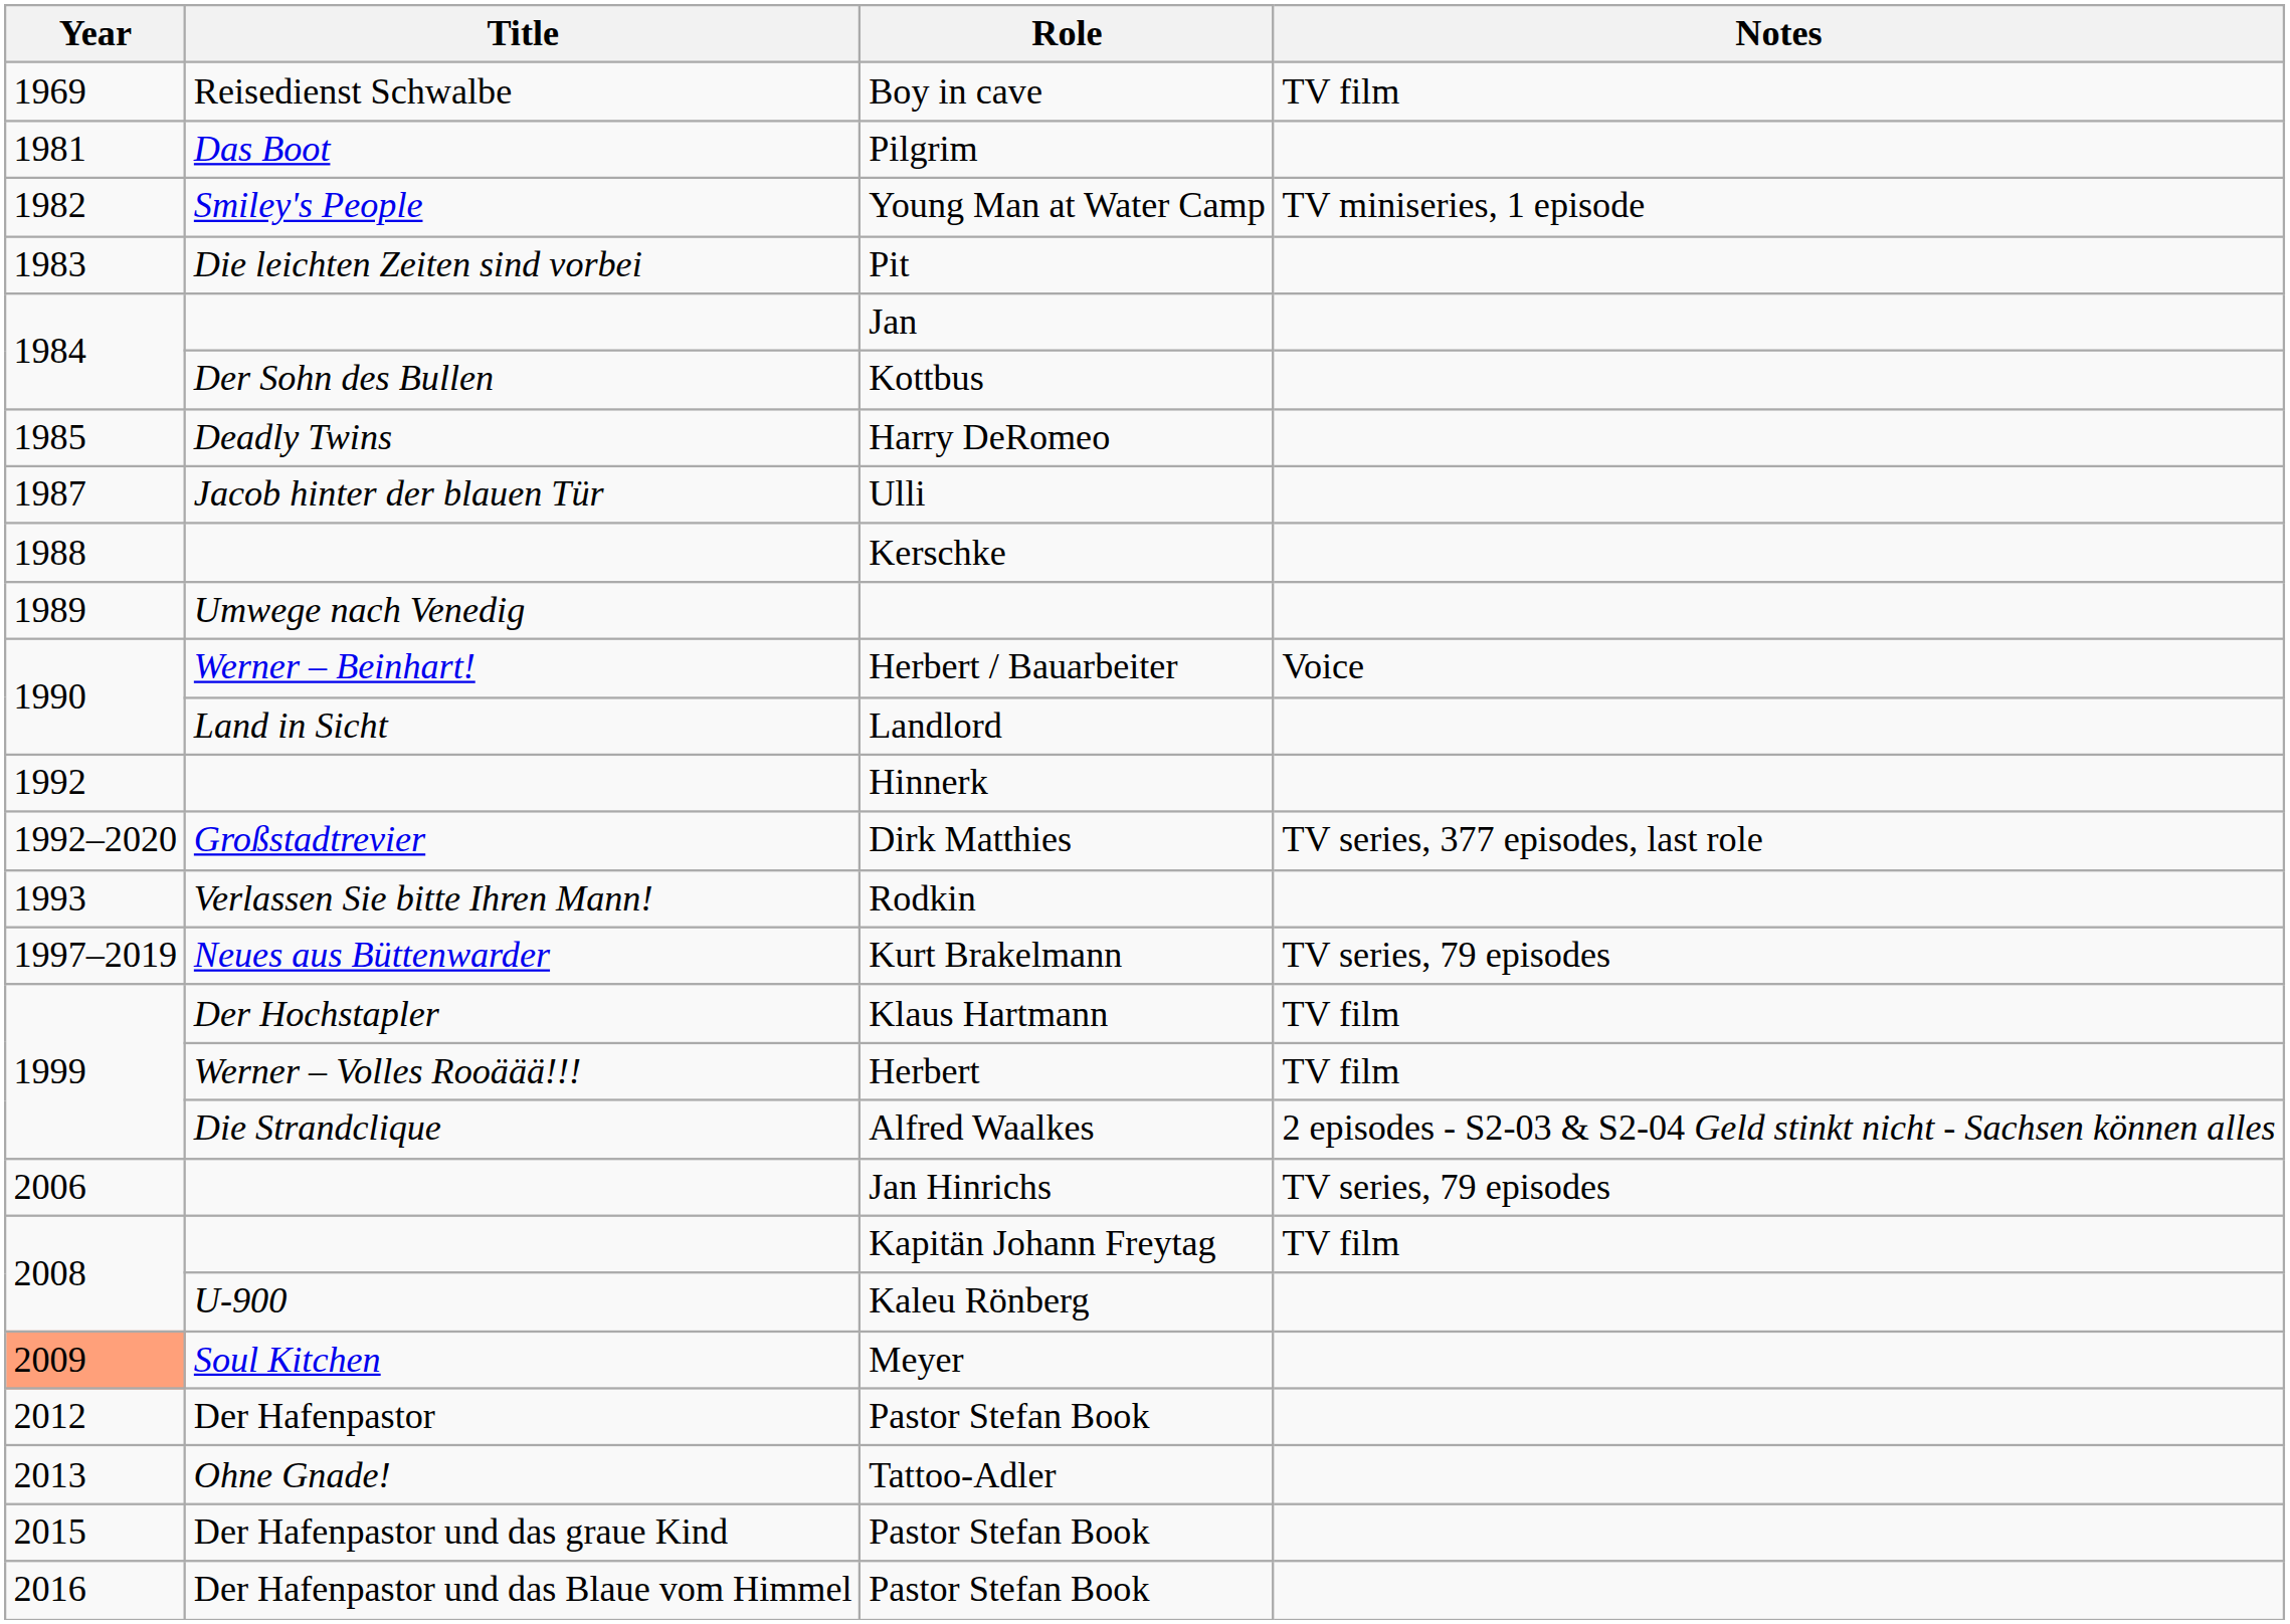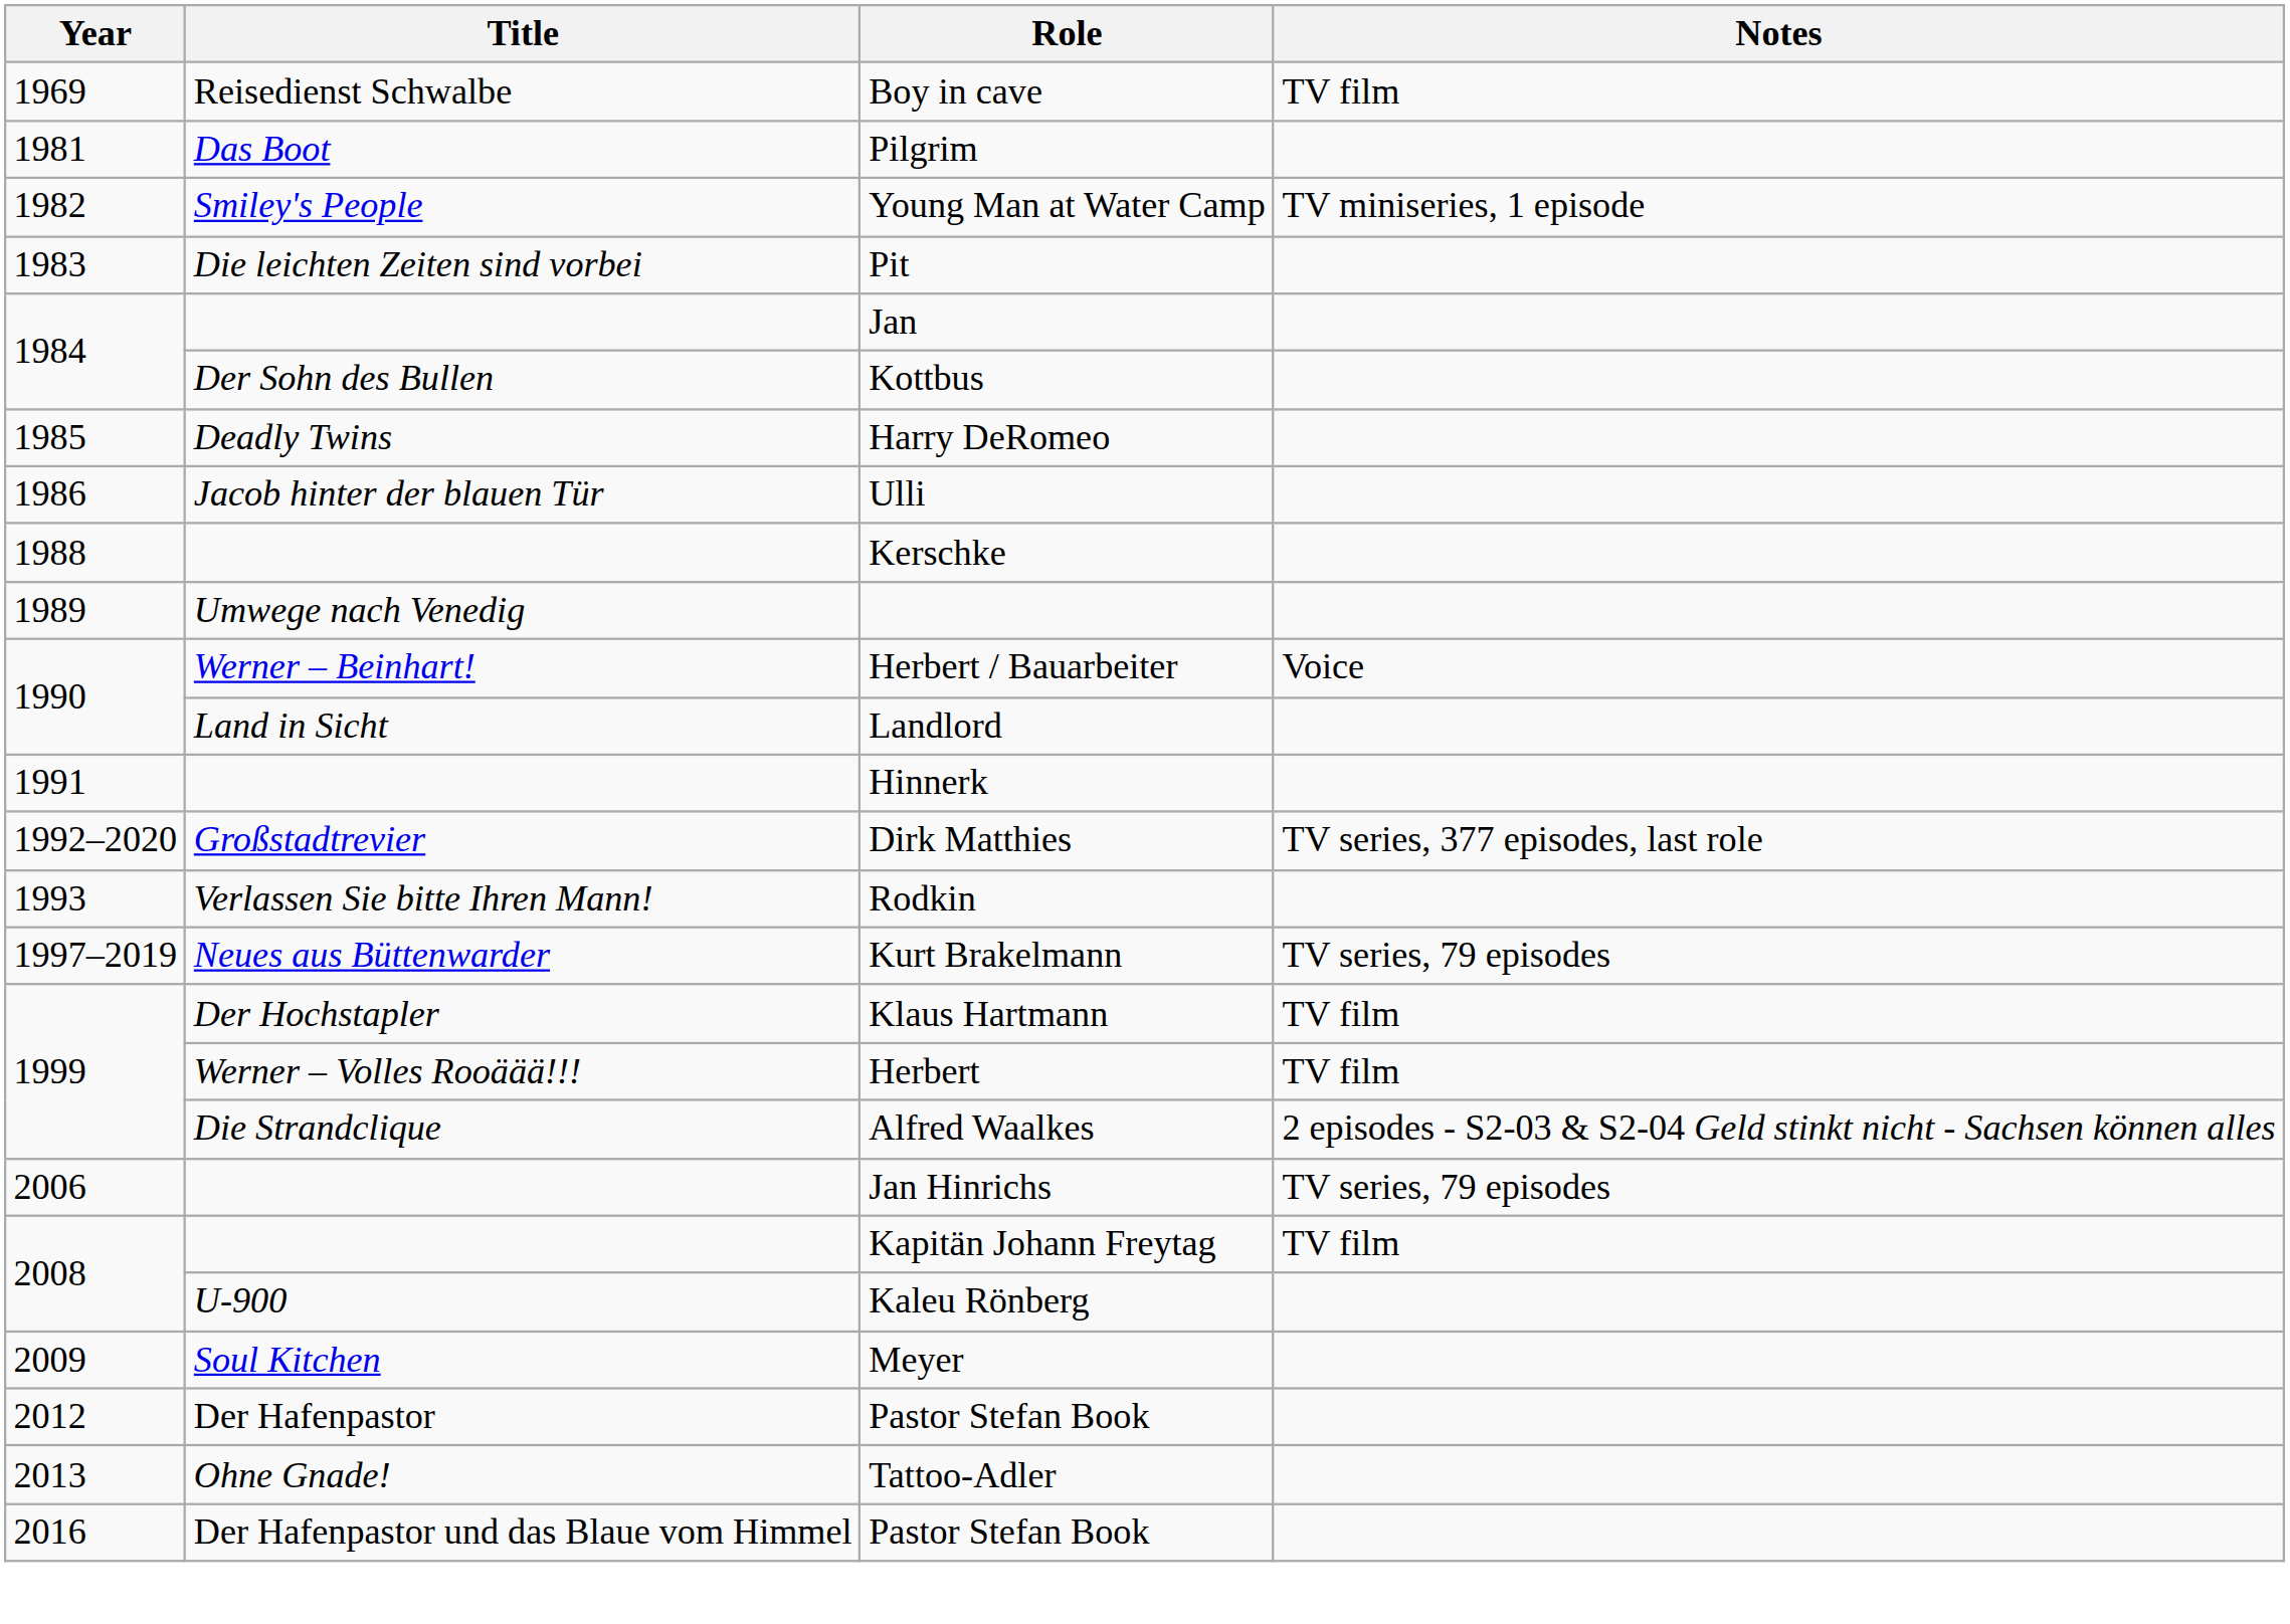 <table class="wikitable">
 <tr>
 <th>Year</th>
 <th>Title</th>
 <th>Role</th>
 <th>Notes</th>
 </tr>
 <tr>
 <td>1969</td>
 <td>Reisedienst Schwalbe</td>
 <td>Boy in cave</td>
 <td>TV film</td>
 </tr>
 <tr>
 <td>1981</td>
 <td><em><a href='#'>Das Boot</a></em></td>
 <td>Pilgrim</td>
 <td></td>
 </tr>
 <tr>
 <td>1982</td>
 <td><em><a href='#'>Smiley's People</a></em></td>
 <td>Young Man at Water Camp</td>
 <td>TV miniseries, 1 episode</td>
 </tr>
 <tr>
 <td>1983</td>
 <td><em>Die leichten Zeiten sind vorbei</em></td>
 <td>Pit</td>
 <td></td>
 </tr>
 <tr>
 <td rowspan=2>1984</td>
 <td><em></em></td>
 <td>Jan</td>
 <td></td>
 </tr>
 <tr>
 <td><em>Der Sohn des Bullen</em></td>
 <td>Kottbus</td>
 <td></td>
 </tr>
 <tr>
 <td>1985</td>
 <td><em>Deadly Twins</em></td>
 <td>Harry DeRomeo</td>
 <td></td>
 </tr>
 <tr>
-<td>1987</td>
+<td>1986</td>
 <td><em>Jacob hinter der blauen Tür</em></td>
 <td>Ulli</td>
 <td></td>
 </tr>
 <tr>
 <td>1988</td>
 <td><em></em></td>
 <td>Kerschke</td>
 <td></td>
 </tr>
 <tr>
 <td>1989</td>
 <td><em>Umwege nach Venedig</em></td>
 <td></td>
 <td></td>
 </tr>
 <tr>
 <td rowspan=2>1990</td>
 <td><em><a href='#'>Werner – Beinhart!</a></em></td>
 <td>Herbert / Bauarbeiter</td>
 <td>Voice</td>
 </tr>
 <tr>
 <td><em>Land in Sicht</em></td>
 <td>Landlord</td>
 <td></td>
 </tr>
 <tr>
-<td>1992</td>
+<td>1991</td>
 <td><em></em></td>
 <td>Hinnerk</td>
 <td></td>
 </tr>
 <tr>
 <td>1992–2020</td>
 <td><em><a href='#'>Großstadtrevier</a></em></td>
 <td>Dirk Matthies</td>
 <td>TV series, 377 episodes, last role</td>
 </tr>
 <tr>
 <td>1993</td>
 <td><em>Verlassen Sie bitte Ihren Mann!</em></td>
 <td>Rodkin</td>
 <td></td>
 </tr>
 <tr>
 <td>1997–2019</td>
 <td><em><a href='#'>Neues aus Büttenwarder</a></em></td>
 <td>Kurt Brakelmann</td>
 <td>TV series, 79 episodes</td>
 </tr>
 <tr>
 <td rowspan=3>1999</td>
 <td><em>Der Hochstapler</em></td>
 <td>Klaus Hartmann</td>
 <td>TV film</td>
 </tr>
 <tr>
 <td><em>Werner – Volles Rooäää!!!</em></td>
 <td>Herbert</td>
 <td>TV film</td>
 </tr>
 <tr>
 <td><em>Die Strandclique</em></td>
 <td>Alfred Waalkes</td>
 <td>2 episodes - S2-03 & S2-04 <em>Geld stinkt nicht - Sachsen können alles</em></td>
 </tr>
 <tr>
 <td>2006</td>
 <td><em></em></td>
 <td>Jan Hinrichs</td>
 <td>TV series, 79 episodes</td>
 </tr>
 <tr>
 <td rowspan=2>2008</td>
 <td><em></em></td>
 <td>Kapitän Johann Freytag</td>
 <td>TV film</td>
 </tr>
 <tr>
 <td><em>U-900</em></td>
 <td>Kaleu Rönberg</td>
 <td></td>
 </tr>
 <tr>
-<td style="background: lightsalmon;">2009</td>
+<td>2009</td>
 <td><em><a href='#'>Soul Kitchen</a></em></td>
 <td>Meyer</td>
 <td></td>
 </tr>
 <tr>
 <td>2012</td>
 <td>Der Hafenpastor</td>
 <td>Pastor Stefan Book</td>
 <td></td>
 </tr>
 <tr>
 <td>2013</td>
 <td><em>Ohne Gnade!</em></td>
 <td>Tattoo-Adler</td>
 <td></td>
 </tr>
 <tr>
-<td>2015</td>
-<td>Der Hafenpastor und das graue Kind</td>
-<td>Pastor Stefan Book</td>
-<td></td>
-</tr>
-<tr>
 <td>2016</td>
 <td>Der Hafenpastor und das Blaue vom Himmel</td>
 <td>Pastor Stefan Book</td>
 <td></td>
 </tr>
 </table>
